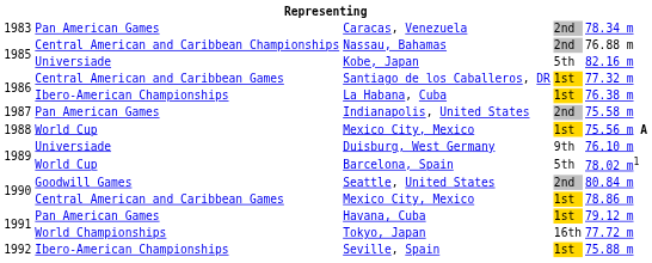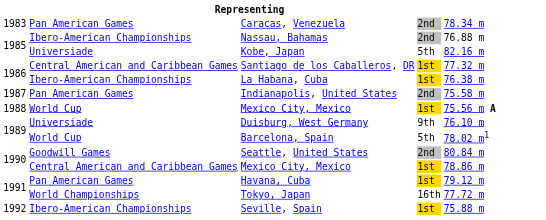 <table>
 <tr>
 <th colspan="5">Representing </th>
 </tr>
 <tr>
 <td>1983</td>
 <td><a href='#'>Pan American Games</a></td>
 <td><a href='#'>Caracas</a>, <a href='#'>Venezuela</a></td>
 <td bgcolor="silver">2nd</td>
 <td><a href='#'>78.34 m</a></td>
 </tr>
 <tr>
 <td rowspan=2>1985</td>
-<td><a href='#'>Central American and Caribbean Championships</a></td>
+<td><a href='#'>Ibero-American Championships</a></td>
 <td><a href='#'>Nassau, Bahamas</a></td>
 <td bgcolor="silver">2nd</td>
 <td>76.88 m</td>
 </tr>
 <tr>
 <td><a href='#'>Universiade</a></td>
 <td><a href='#'>Kobe, Japan</a></td>
 <td>5th</td>
 <td><a href='#'>82.16 m</a></td>
 </tr>
 <tr>
 <td rowspan=2>1986</td>
 <td><a href='#'>Central American and Caribbean Games</a></td>
 <td><a href='#'>Santiago de los Caballeros</a>, <a href='#'>DR</a></td>
 <td bgcolor="gold">1st</td>
 <td><a href='#'>77.32 m</a></td>
 </tr>
 <tr>
 <td><a href='#'>Ibero-American Championships</a></td>
 <td><a href='#'>La Habana</a>, <a href='#'>Cuba</a></td>
 <td bgcolor=gold>1st</td>
 <td><a href='#'>76.38 m</a></td>
 </tr>
 <tr>
 <td>1987</td>
 <td><a href='#'>Pan American Games</a></td>
 <td><a href='#'>Indianapolis</a>, <a href='#'>United States</a></td>
 <td bgcolor="silver">2nd</td>
 <td><a href='#'>75.58 m</a></td>
 </tr>
 <tr>
 <td>1988</td>
 <td><a href='#'>World Cup</a></td>
 <td><a href='#'>Mexico City, Mexico</a></td>
 <td bgcolor=gold>1st</td>
 <td><a href='#'>75.56 m</a> <strong>A</strong></td>
 </tr>
 <tr>
 <td rowspan=2>1989</td>
 <td><a href='#'>Universiade</a></td>
 <td><a href='#'>Duisburg, West Germany</a></td>
 <td>9th</td>
 <td><a href='#'>76.10 m</a></td>
 </tr>
 <tr>
 <td><a href='#'>World Cup</a></td>
 <td><a href='#'>Barcelona, Spain</a></td>
 <td>5th</td>
 <td><a href='#'>78.02 m</a><sup>1</sup></td>
 </tr>
 <tr>
 <td rowspan=2>1990</td>
 <td><a href='#'>Goodwill Games</a></td>
 <td><a href='#'>Seattle</a>, <a href='#'>United States</a></td>
 <td bgcolor="silver">2nd</td>
 <td><a href='#'>80.84 m</a></td>
 </tr>
 <tr>
 <td><a href='#'>Central American and Caribbean Games</a></td>
 <td><a href='#'>Mexico City, Mexico</a></td>
 <td bgcolor="gold">1st</td>
 <td><a href='#'>78.86 m</a></td>
 </tr>
 <tr>
 <td rowspan=2>1991</td>
 <td><a href='#'>Pan American Games</a></td>
 <td><a href='#'>Havana, Cuba</a></td>
 <td bgcolor="gold">1st</td>
 <td><a href='#'>79.12 m</a></td>
 </tr>
 <tr>
 <td><a href='#'>World Championships</a></td>
 <td><a href='#'>Tokyo, Japan</a></td>
 <td>16th</td>
 <td><a href='#'>77.72 m</a></td>
 </tr>
 <tr>
 <td>1992</td>
 <td><a href='#'>Ibero-American Championships</a></td>
 <td><a href='#'>Seville</a>, <a href='#'>Spain</a></td>
 <td bgcolor=gold>1st</td>
 <td><a href='#'>75.88 m</a></td>
 </tr>
 </table>
